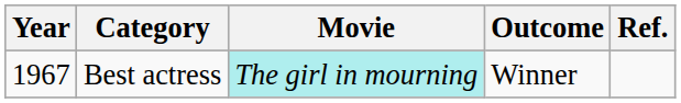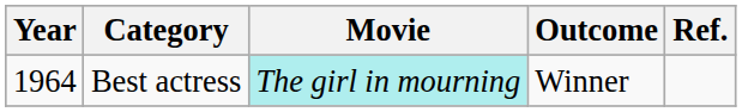 <table class="wikitable">
 <tr>
 <th>Year</th>
 <th>Category</th>
 <th>Movie</th>
 <th>Outcome</th>
 <th>Ref.</th>
 </tr>
 <tr>
-<td>1967</td>
+<td>1964</td>
 <td>Best actress</td>
 <td style="background: paleturquoise;"><em>The girl in mourning</em></td>
 <td rowspan="">Winner</td>
 <td></td>
 </tr>
 </table>
